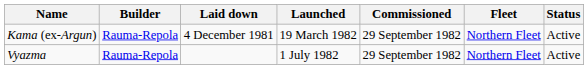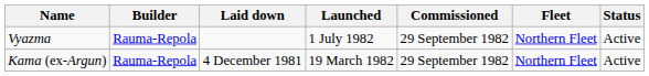 <table class="wikitable">
 <tr>
 <th>Name</th>
 <th>Builder</th>
 <th>Laid down</th>
 <th>Launched</th>
 <th>Commissioned</th>
 <th>Fleet</th>
 <th>Status</th>
 </tr>
 <tr>
+<td><em>Vyazma</em></td>
+<td><a href='#'>Rauma-Repola</a></td>
+<td></td>
+<td>1 July 1982</td>
+<td>29 September 1982</td>
+<td><a href='#'>Northern Fleet</a></td>
+<td>Active</td>
+</tr>
+<tr>
 <td><em>Kama</em> (ex-<em>Argun</em>)</td>
 <td><a href='#'>Rauma-Repola</a></td>
 <td>4 December 1981</td>
 <td>19 March 1982</td>
 <td>29 September 1982</td>
 <td><a href='#'>Northern Fleet</a></td>
 <td>Active</td>
 </tr>
-<tr>
-<td><em>Vyazma</em></td>
-<td><a href='#'>Rauma-Repola</a></td>
-<td></td>
-<td>1 July 1982</td>
-<td>29 September 1982</td>
-<td><a href='#'>Northern Fleet</a></td>
-<td>Active</td>
-</tr>
 </table>
